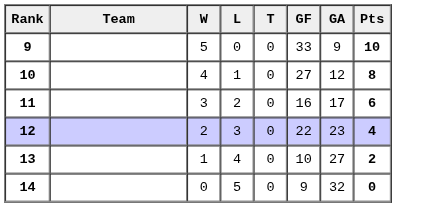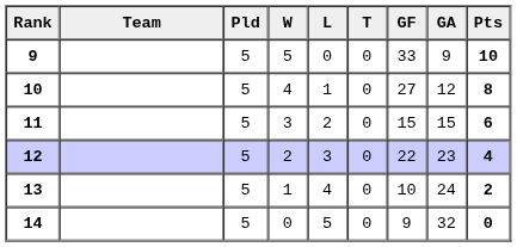 <table border=1 cellpadding=5 cellspacing=0>
 <tr>
 <th bgcolor="#efefef" width="20">Rank</th>
 <th bgcolor="#efefef" width="120">Team</th>
+<th bgcolor="#efefef" width="20">Pld</th>
 <th bgcolor="#efefef" width="20">W</th>
 <th bgcolor="#efefef" width="20">L</th>
 <th bgcolor="#efefef" width="20">T</th>
 <th bgcolor="#efefef" width="20">GF</th>
 <th bgcolor="#efefef" width="20">GA</th>
 <th bgcolor="#efefef" width="20">Pts</th>
 </tr>
 <tr align=center>
 <td><strong>9</strong></td>
 <td align=left></td>
 <td>5</td>
+<td>5</td>
 <td>0</td>
 <td>0</td>
 <td>33</td>
 <td>9</td>
 <td><strong>10</strong></td>
 </tr>
 <tr align=center>
 <td><strong>10</strong></td>
 <td align=left></td>
+<td>5</td>
 <td>4</td>
 <td>1</td>
 <td>0</td>
 <td>27</td>
 <td>12</td>
 <td><strong>8</strong></td>
 </tr>
 <tr align=center>
 <td><strong>11</strong></td>
 <td align=left></td>
+<td>5</td>
 <td>3</td>
 <td>2</td>
 <td>0</td>
-<td>16</td>
-<td>17</td>
+<td>15</td>
+<td>15</td>
 <td><strong>6</strong></td>
 </tr>
 <tr align=center bgcolor="ccccff">
 <td><strong>12</strong></td>
 <td align=left></td>
+<td>5</td>
 <td>2</td>
 <td>3</td>
 <td>0</td>
 <td>22</td>
 <td>23</td>
 <td><strong>4</strong></td>
 </tr>
 <tr align=center>
 <td><strong>13</strong></td>
 <td align=left></td>
+<td>5</td>
 <td>1</td>
 <td>4</td>
 <td>0</td>
 <td>10</td>
-<td>27</td>
+<td>24</td>
 <td><strong>2</strong></td>
 </tr>
 <tr align=center>
 <td><strong>14</strong></td>
 <td align=left></td>
+<td>5</td>
 <td>0</td>
 <td>5</td>
 <td>0</td>
 <td>9</td>
 <td>32</td>
 <td><strong>0</strong></td>
 </tr>
 </table>
